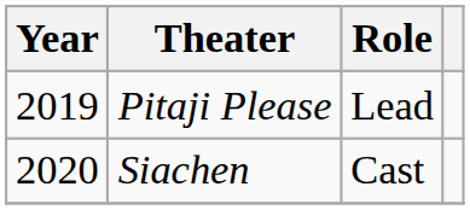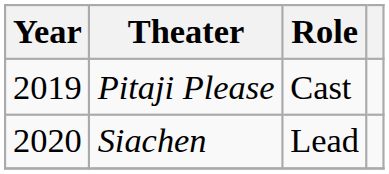 <table class="wikitable">
 <tr>
 <th>Year</th>
 <th>Theater</th>
 <th>Role</th>
 <th></th>
 </tr>
 <tr>
 <td>2019</td>
 <td><em>Pitaji Please</em></td>
-<td>Lead</td>
+<td>Cast</td>
 <td></td>
 </tr>
 <tr>
 <td>2020</td>
 <td><em>Siachen</em></td>
-<td>Cast</td>
+<td>Lead</td>
 <td></td>
 </tr>
 <tr>
 </tr>
 </table>
